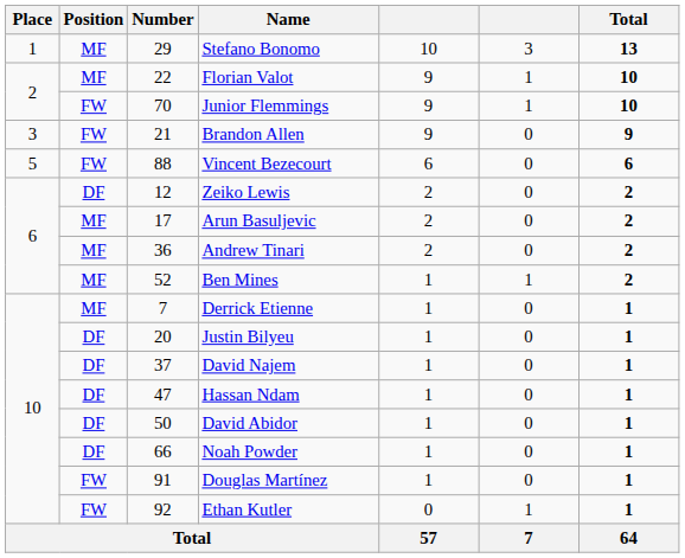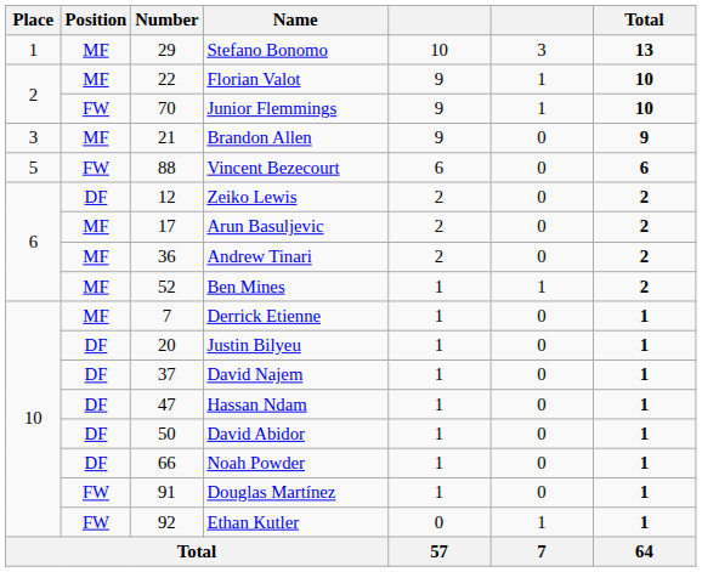 <table class="wikitable" style="font-size: 95%; text-align: center;">
 <tr>
 <th width=40>Place</th>
 <th width=40>Position</th>
 <th width=40>Number</th>
 <th width=150>Name</th>
 <th width=80></th>
 <th width=80></th>
 <th width=80><strong>Total</strong></th>
 </tr>
 <tr>
 <td>1</td>
 <td><a href='#'>MF</a></td>
 <td>29</td>
 <td align="left"> <a href='#'>Stefano Bonomo</a></td>
 <td>10</td>
 <td>3</td>
 <td><strong>13</strong></td>
 </tr>
 <tr>
 <td rowspan="2">2</td>
 <td><a href='#'>MF</a></td>
 <td>22</td>
 <td align="left"> <a href='#'>Florian Valot</a></td>
 <td>9</td>
 <td>1</td>
 <td><strong>10</strong></td>
 </tr>
 <tr>
 <td><a href='#'>FW</a></td>
 <td>70</td>
 <td align="left"> <a href='#'>Junior Flemmings</a></td>
 <td>9</td>
 <td>1</td>
 <td><strong>10</strong></td>
 </tr>
 <tr>
 <td>3</td>
-<td><a href='#'>FW</a></td>
+<td><a href='#'>MF</a></td>
 <td>21</td>
 <td align="left"> <a href='#'>Brandon Allen</a></td>
 <td>9</td>
 <td>0</td>
 <td><strong>9</strong></td>
 </tr>
 <tr>
 <td>5</td>
 <td><a href='#'>FW</a></td>
 <td>88</td>
 <td align="left"> <a href='#'>Vincent Bezecourt</a></td>
 <td>6</td>
 <td>0</td>
 <td><strong>6</strong></td>
 </tr>
 <tr>
 <td rowspan="4">6</td>
 <td><a href='#'>DF</a></td>
 <td>12</td>
 <td align="left"> <a href='#'>Zeiko Lewis</a></td>
 <td>2</td>
 <td>0</td>
 <td><strong>2</strong></td>
 </tr>
 <tr>
 <td><a href='#'>MF</a></td>
 <td>17</td>
 <td align="left"> <a href='#'>Arun Basuljevic</a></td>
 <td>2</td>
 <td>0</td>
 <td><strong>2</strong></td>
 </tr>
 <tr>
 <td><a href='#'>MF</a></td>
 <td>36</td>
 <td align="left"> <a href='#'>Andrew Tinari</a></td>
 <td>2</td>
 <td>0</td>
 <td><strong>2</strong></td>
 </tr>
 <tr>
 <td><a href='#'>MF</a></td>
 <td>52</td>
 <td align="left"> <a href='#'>Ben Mines</a></td>
 <td>1</td>
 <td>1</td>
 <td><strong>2</strong></td>
 </tr>
 <tr>
 <td rowspan="8">10</td>
 <td><a href='#'>MF</a></td>
 <td>7</td>
 <td align="left"> <a href='#'>Derrick Etienne</a></td>
 <td>1</td>
 <td>0</td>
 <td><strong>1</strong></td>
 </tr>
 <tr>
 <td><a href='#'>DF</a></td>
 <td>20</td>
 <td align="left"> <a href='#'>Justin Bilyeu</a></td>
 <td>1</td>
 <td>0</td>
 <td><strong>1</strong></td>
 </tr>
 <tr>
 <td><a href='#'>DF</a></td>
 <td>37</td>
 <td align="left"> <a href='#'>David Najem</a></td>
 <td>1</td>
 <td>0</td>
 <td><strong>1</strong></td>
 </tr>
 <tr>
 <td><a href='#'>DF</a></td>
 <td>47</td>
 <td align="left"> <a href='#'>Hassan Ndam</a></td>
 <td>1</td>
 <td>0</td>
 <td><strong>1</strong></td>
 </tr>
 <tr>
 <td><a href='#'>DF</a></td>
 <td>50</td>
 <td align="left"> <a href='#'>David Abidor</a></td>
 <td>1</td>
 <td>0</td>
 <td><strong>1</strong></td>
 </tr>
 <tr>
 <td><a href='#'>DF</a></td>
 <td>66</td>
 <td align="left"> <a href='#'>Noah Powder</a></td>
 <td>1</td>
 <td>0</td>
 <td><strong>1</strong></td>
 </tr>
 <tr>
 <td><a href='#'>FW</a></td>
 <td>91</td>
 <td align="left"> <a href='#'>Douglas Martínez</a></td>
 <td>1</td>
 <td>0</td>
 <td><strong>1</strong></td>
 </tr>
 <tr>
 <td><a href='#'>FW</a></td>
 <td>92</td>
 <td align="left"> <a href='#'>Ethan Kutler</a></td>
 <td>0</td>
 <td>1</td>
 <td><strong>1</strong></td>
 </tr>
 <tr>
 <th colspan="4">Total</th>
 <th>57</th>
 <th>7</th>
 <th>64</th>
 </tr>
 </table>
